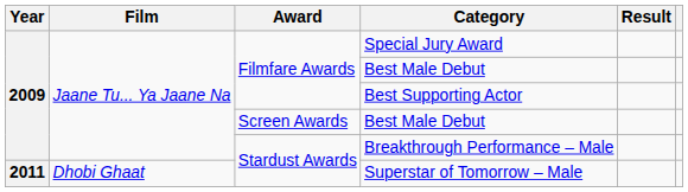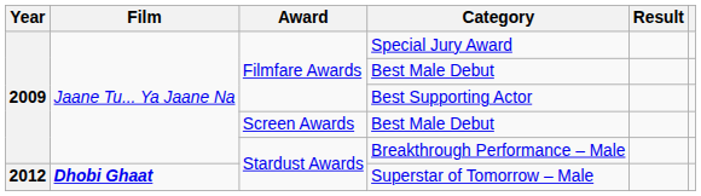 <table class="wikitable sortable plainrowheaders">
 <tr>
 <th scope="col">Year</th>
 <th scope="col">Film</th>
 <th scope="col">Award</th>
 <th scope="col">Category</th>
 <th scope="col">Result</th>
 <th scope="col" class="unsortable"></th>
 </tr>
 <tr>
 <th scope="row" rowspan="5">2009</th>
 <td rowspan="5"><em><a href='#'>Jaane Tu... Ya Jaane Na</a></em></td>
 <td rowspan="3"><a href='#'>Filmfare Awards</a></td>
 <td><a href='#'>Special Jury Award</a></td>
 <td></td>
 <td></td>
 </tr>
 <tr>
 <td><a href='#'>Best Male Debut</a></td>
 <td></td>
 <td></td>
 </tr>
 <tr>
 <td><a href='#'>Best Supporting Actor</a></td>
 <td></td>
 <td></td>
 </tr>
 <tr>
 <td><a href='#'>Screen Awards</a></td>
 <td><a href='#'>Best Male Debut</a></td>
 <td></td>
 <td></td>
 </tr>
 <tr>
 <td rowspan="2"><a href='#'>Stardust Awards</a></td>
 <td><a href='#'>Breakthrough Performance – Male</a></td>
 <td></td>
 <td></td>
 </tr>
 <tr>
-<th scope="row">2011</th>
-<td><em><a href='#'>Dhobi Ghaat</a></em></td>
+<th scope="row">2012</th>
+<td><strong><em><a href='#'>Dhobi Ghaat</a></em></strong></td>
 <td><a href='#'>Superstar of Tomorrow – Male</a></td>
 <td></td>
 <td></td>
 </tr>
 </table>
